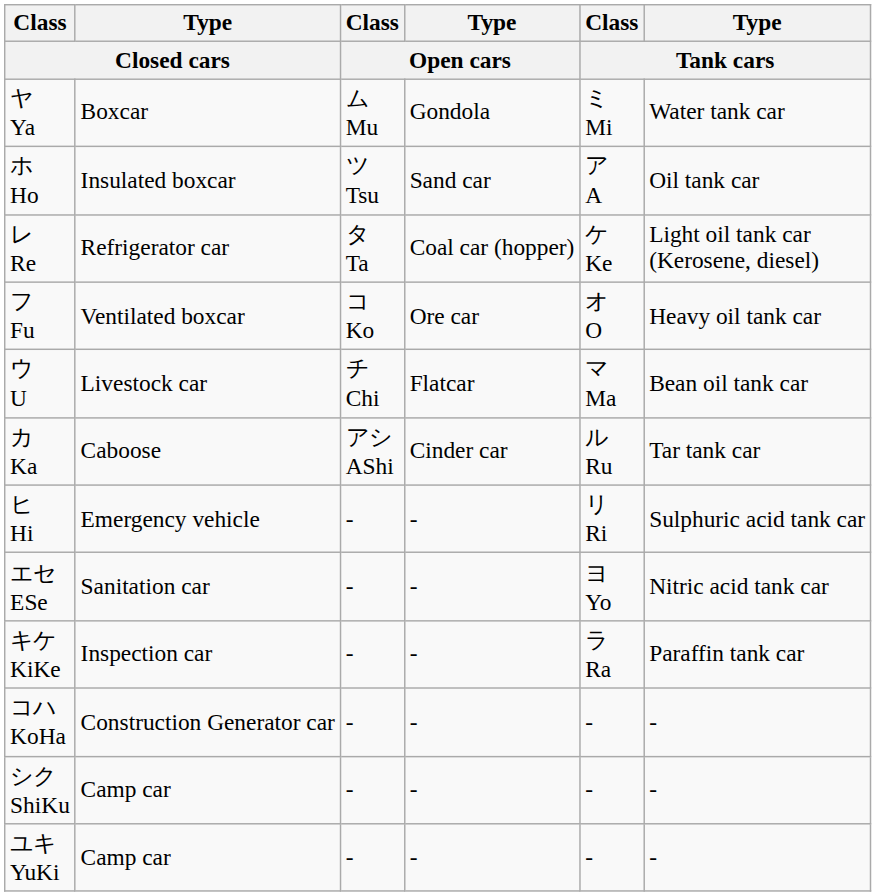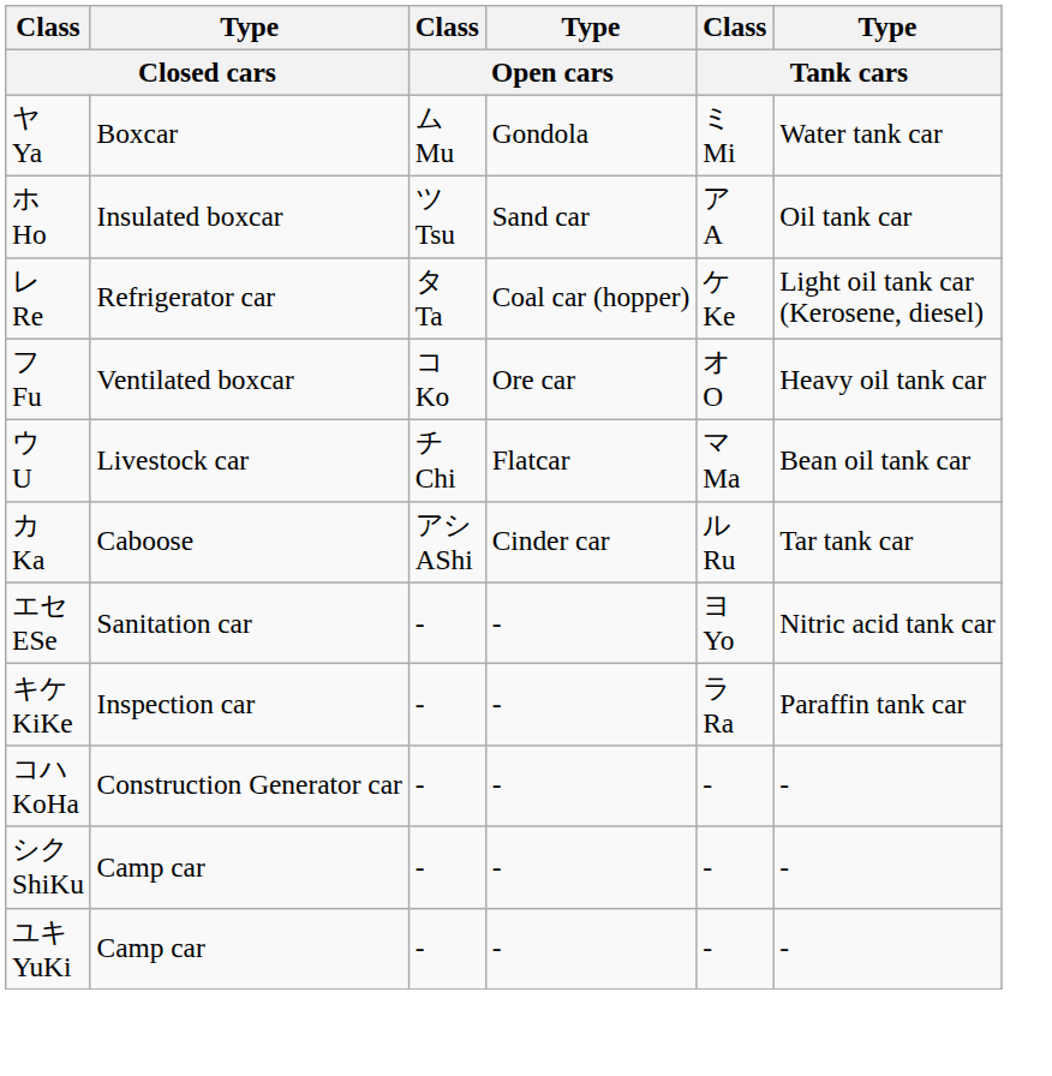 <table class="wikitable">
 <tr>
 <th>Class</th>
 <th>Type</th>
 <th>Class</th>
 <th>Type</th>
 <th>Class</th>
 <th>Type</th>
 </tr>
 <tr>
 <th colspan="2">Closed cars</th>
 <th colspan="2">Open cars</th>
 <th colspan="2">Tank cars</th>
 </tr>
 <tr>
 <td>ヤ<br>Ya</td>
 <td>Boxcar</td>
 <td>ム<br>Mu</td>
 <td>Gondola</td>
 <td>ミ<br>Mi</td>
 <td>Water tank car</td>
 </tr>
 <tr>
 <td>ホ<br>Ho</td>
 <td>Insulated boxcar</td>
 <td>ツ<br>Tsu</td>
 <td>Sand car</td>
 <td>ア<br>A</td>
 <td>Oil tank car</td>
 </tr>
 <tr>
 <td>レ<br>Re</td>
 <td>Refrigerator car</td>
 <td>タ<br>Ta</td>
 <td>Coal car (hopper)</td>
 <td>ケ<br>Ke</td>
 <td>Light oil tank car<br>(Kerosene, diesel)</td>
 </tr>
 <tr>
 <td>フ<br>Fu</td>
 <td>Ventilated boxcar</td>
 <td>コ<br>Ko</td>
 <td>Ore car</td>
 <td>オ<br>O</td>
 <td>Heavy oil tank car</td>
 </tr>
 <tr>
 <td>ウ<br>U</td>
 <td>Livestock car</td>
 <td>チ<br>Chi</td>
 <td>Flatcar</td>
 <td>マ<br>Ma</td>
 <td>Bean oil tank car</td>
 </tr>
 <tr>
 <td>カ<br>Ka</td>
 <td>Caboose</td>
 <td>アシ<br>AShi</td>
 <td>Cinder car</td>
 <td>ル<br>Ru</td>
 <td>Tar tank car</td>
 </tr>
 <tr>
-<td>ヒ<br>Hi</td>
-<td>Emergency vehicle</td>
-<td>-</td>
-<td>-</td>
-<td>リ<br>Ri</td>
-<td>Sulphuric acid tank car</td>
-</tr>
-<tr>
 <td>エセ<br>ESe</td>
 <td>Sanitation car</td>
 <td>-</td>
 <td>-</td>
 <td>ヨ<br>Yo</td>
 <td>Nitric acid tank car</td>
 </tr>
 <tr>
 <td>キケ<br>KiKe</td>
 <td>Inspection car</td>
 <td>-</td>
 <td>-</td>
 <td>ラ<br>Ra</td>
 <td>Paraffin tank car</td>
 </tr>
 <tr>
 <td>コハ<br>KoHa</td>
 <td>Construction Generator car</td>
 <td>-</td>
 <td>-</td>
 <td>-</td>
 <td>-</td>
 </tr>
 <tr>
 <td>シク<br>ShiKu</td>
 <td>Camp car</td>
 <td>-</td>
 <td>-</td>
 <td>-</td>
 <td>-</td>
 </tr>
 <tr>
 <td>ユキ<br>YuKi</td>
 <td>Camp car</td>
 <td>-</td>
 <td>-</td>
 <td>-</td>
 <td>-</td>
 </tr>
 </table>
